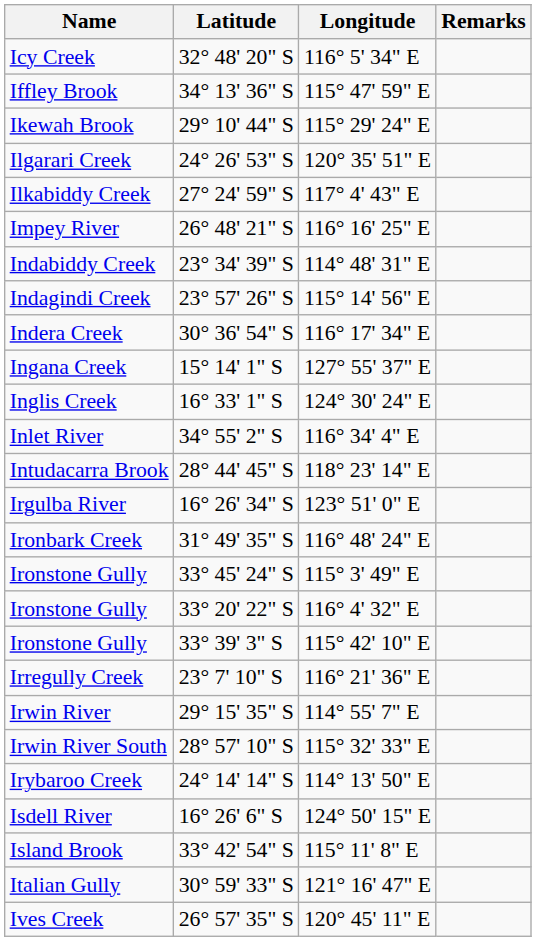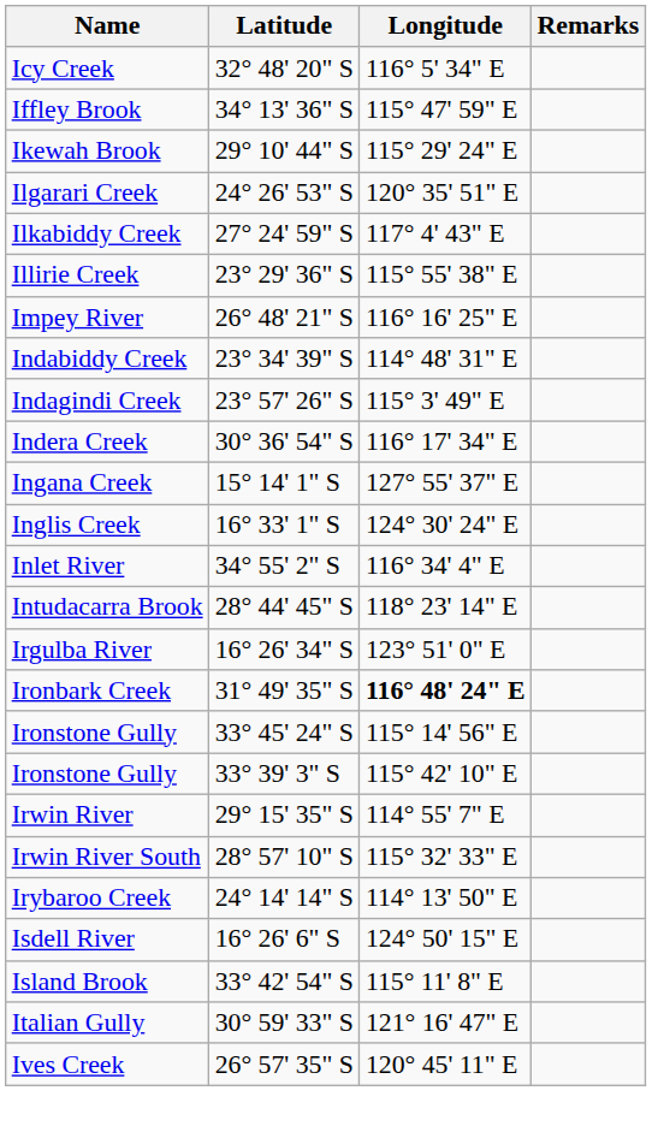 <table class="wikitable">
 <tr>
 <th>Name</th>
 <th>Latitude</th>
 <th>Longitude</th>
 <th>Remarks</th>
 </tr>
 <tr>
 <td><a href='#'>Icy Creek</a></td>
 <td>32° 48' 20" S</td>
 <td>116° 5' 34" E</td>
 <td></td>
 </tr>
 <tr>
 <td><a href='#'>Iffley Brook</a></td>
 <td>34° 13' 36" S</td>
 <td>115° 47' 59" E</td>
 <td></td>
 </tr>
 <tr>
 <td><a href='#'>Ikewah Brook</a></td>
 <td>29° 10' 44" S</td>
 <td>115° 29' 24" E</td>
 <td></td>
 </tr>
 <tr>
 <td><a href='#'>Ilgarari Creek</a></td>
 <td>24° 26' 53" S</td>
 <td>120° 35' 51" E</td>
 <td></td>
 </tr>
 <tr>
 <td><a href='#'>Ilkabiddy Creek</a></td>
 <td>27° 24' 59" S</td>
 <td>117° 4' 43" E</td>
 <td></td>
 </tr>
 <tr>
+<td><a href='#'>Illirie Creek</a></td>
+<td>23° 29' 36" S</td>
+<td>115° 55' 38" E</td>
+<td></td>
+</tr>
+<tr>
 <td><a href='#'>Impey River</a></td>
 <td>26° 48' 21" S</td>
 <td>116° 16' 25" E</td>
 <td></td>
 </tr>
 <tr>
 <td><a href='#'>Indabiddy Creek</a></td>
 <td>23° 34' 39" S</td>
 <td>114° 48' 31" E</td>
 <td></td>
 </tr>
 <tr>
 <td><a href='#'>Indagindi Creek</a></td>
 <td>23° 57' 26" S</td>
-<td>115° 14' 56" E</td>
+<td>115° 3' 49" E</td>
 <td></td>
 </tr>
 <tr>
 <td><a href='#'>Indera Creek</a></td>
 <td>30° 36' 54" S</td>
 <td>116° 17' 34" E</td>
 <td></td>
 </tr>
 <tr>
 <td><a href='#'>Ingana Creek</a></td>
 <td>15° 14' 1" S</td>
 <td>127° 55' 37" E</td>
 <td></td>
 </tr>
 <tr>
 <td><a href='#'>Inglis Creek</a></td>
 <td>16° 33' 1" S</td>
 <td>124° 30' 24" E</td>
 <td></td>
 </tr>
 <tr>
 <td><a href='#'>Inlet River</a></td>
 <td>34° 55' 2" S</td>
 <td>116° 34' 4" E</td>
 <td></td>
 </tr>
 <tr>
 <td><a href='#'>Intudacarra Brook</a></td>
 <td>28° 44' 45" S</td>
 <td>118° 23' 14" E</td>
 <td></td>
 </tr>
 <tr>
 <td><a href='#'>Irgulba River</a></td>
 <td>16° 26' 34" S</td>
 <td>123° 51' 0" E</td>
 <td></td>
 </tr>
 <tr>
 <td><a href='#'>Ironbark Creek</a></td>
 <td>31° 49' 35" S</td>
-<td>116° 48' 24" E</td>
+<td><strong>116° 48' 24" E</strong></td>
 <td></td>
 </tr>
 <tr>
 <td><a href='#'>Ironstone Gully</a></td>
 <td>33° 45' 24" S</td>
-<td>115° 3' 49" E</td>
-<td></td>
-</tr>
-<tr>
-<td><a href='#'>Ironstone Gully</a></td>
-<td>33° 20' 22" S</td>
-<td>116° 4' 32" E</td>
+<td>115° 14' 56" E</td>
 <td></td>
 </tr>
 <tr>
 <td><a href='#'>Ironstone Gully</a></td>
 <td>33° 39' 3" S</td>
 <td>115° 42' 10" E</td>
-<td></td>
-</tr>
-<tr>
-<td><a href='#'>Irregully Creek</a></td>
-<td>23° 7' 10" S</td>
-<td>116° 21' 36" E</td>
 <td></td>
 </tr>
 <tr>
 <td><a href='#'>Irwin River</a></td>
 <td>29° 15' 35" S</td>
 <td>114° 55' 7" E</td>
 <td></td>
 </tr>
 <tr>
 <td><a href='#'>Irwin River South</a></td>
 <td>28° 57' 10" S</td>
 <td>115° 32' 33" E</td>
 <td></td>
 </tr>
 <tr>
 <td><a href='#'>Irybaroo Creek</a></td>
 <td>24° 14' 14" S</td>
 <td>114° 13' 50" E</td>
 <td></td>
 </tr>
 <tr>
 <td><a href='#'>Isdell River</a></td>
 <td>16° 26' 6" S</td>
 <td>124° 50' 15" E</td>
 <td></td>
 </tr>
 <tr>
 <td><a href='#'>Island Brook</a></td>
 <td>33° 42' 54" S</td>
 <td>115° 11' 8" E</td>
 <td></td>
 </tr>
 <tr>
 <td><a href='#'>Italian Gully</a></td>
 <td>30° 59' 33" S</td>
 <td>121° 16' 47" E</td>
 <td></td>
 </tr>
 <tr>
 <td><a href='#'>Ives Creek</a></td>
 <td>26° 57' 35" S</td>
 <td>120° 45' 11" E</td>
 <td></td>
 </tr>
 </table>
